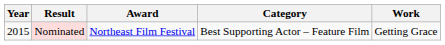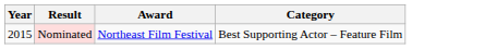 <table class="wikitable">
 <tr>
 <th>Year</th>
 <th>Result</th>
 <th>Award</th>
 <th>Category</th>
-<th>Work</th>
 </tr>
 <tr>
 <td rowspan="1">2015</td>
 <td style="background: #ffdddd">Nominated</td>
 <td><a href='#'>Northeast Film Festival</a></td>
 <td>Best Supporting Actor – Feature Film</td>
-<td>Getting Grace</td>
 </tr>
 </table>
